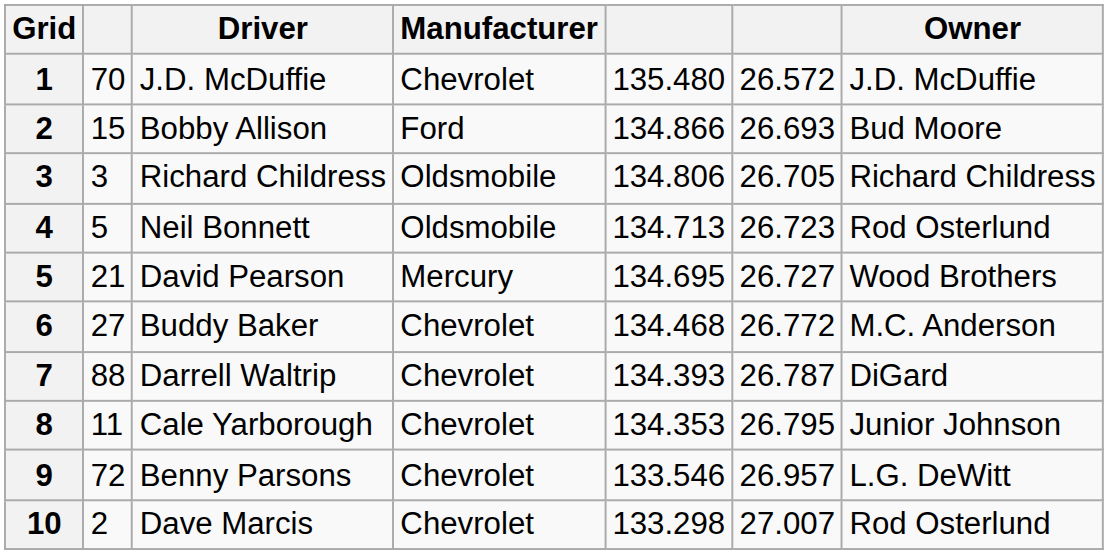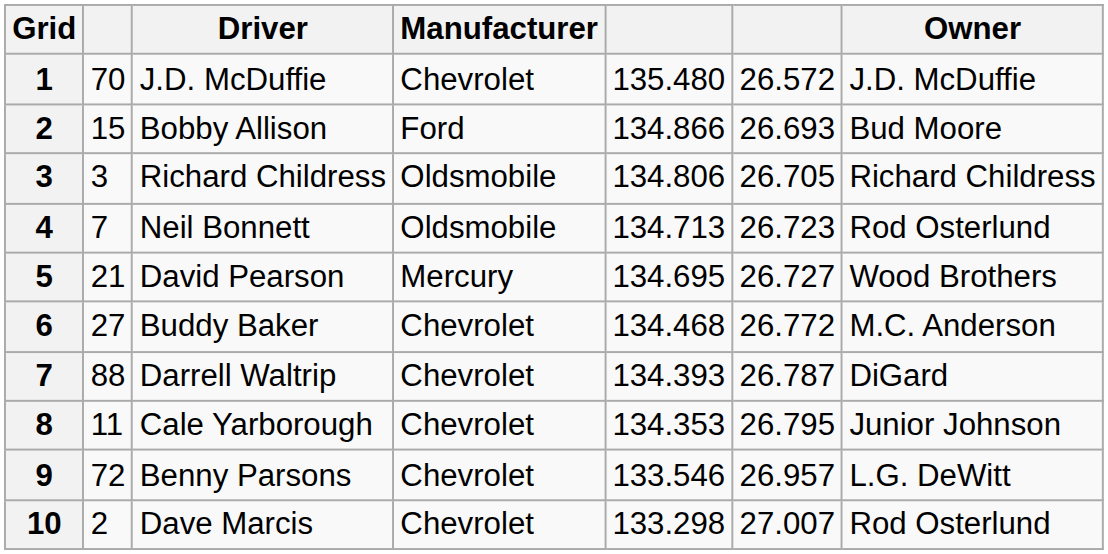 <table class="wikitable">
 <tr>
 <th>Grid</th>
 <th></th>
 <th>Driver</th>
 <th>Manufacturer</th>
 <th></th>
 <th></th>
 <th>Owner</th>
 </tr>
 <tr>
 <th>1</th>
 <td>70</td>
 <td>J.D. McDuffie</td>
 <td>Chevrolet</td>
 <td>135.480</td>
 <td>26.572</td>
 <td>J.D. McDuffie</td>
 </tr>
 <tr>
 <th>2</th>
 <td>15</td>
 <td>Bobby Allison</td>
 <td>Ford</td>
 <td>134.866</td>
 <td>26.693</td>
 <td>Bud Moore</td>
 </tr>
 <tr>
 <th>3</th>
 <td>3</td>
 <td>Richard Childress</td>
 <td>Oldsmobile</td>
 <td>134.806</td>
 <td>26.705</td>
 <td>Richard Childress</td>
 </tr>
 <tr>
 <th>4</th>
-<td>5</td>
+<td>7</td>
 <td>Neil Bonnett</td>
 <td>Oldsmobile</td>
 <td>134.713</td>
 <td>26.723</td>
 <td>Rod Osterlund</td>
 </tr>
 <tr>
 <th>5</th>
 <td>21</td>
 <td>David Pearson</td>
 <td>Mercury</td>
 <td>134.695</td>
 <td>26.727</td>
 <td>Wood Brothers</td>
 </tr>
 <tr>
 <th>6</th>
 <td>27</td>
 <td>Buddy Baker</td>
 <td>Chevrolet</td>
 <td>134.468</td>
 <td>26.772</td>
 <td>M.C. Anderson</td>
 </tr>
 <tr>
 <th>7</th>
 <td>88</td>
 <td>Darrell Waltrip</td>
 <td>Chevrolet</td>
 <td>134.393</td>
 <td>26.787</td>
 <td>DiGard</td>
 </tr>
 <tr>
 <th>8</th>
 <td>11</td>
 <td>Cale Yarborough</td>
 <td>Chevrolet</td>
 <td>134.353</td>
 <td>26.795</td>
 <td>Junior Johnson</td>
 </tr>
 <tr>
 <th>9</th>
 <td>72</td>
 <td>Benny Parsons</td>
 <td>Chevrolet</td>
 <td>133.546</td>
 <td>26.957</td>
 <td>L.G. DeWitt</td>
 </tr>
 <tr>
 <th>10</th>
 <td>2</td>
 <td>Dave Marcis</td>
 <td>Chevrolet</td>
 <td>133.298</td>
 <td>27.007</td>
 <td>Rod Osterlund</td>
 </tr>
 </table>
